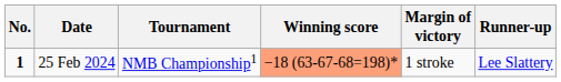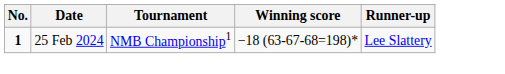 <table class="wikitable" style="font-size:95%;">
 <tr>
 <th>No.</th>
 <th>Date</th>
 <th>Tournament</th>
 <th>Winning score</th>
-<th>Margin of<br>victory</th>
 <th>Runner-up</th>
 </tr>
 <tr>
 <td align=center><strong>1</strong></td>
 <td align=right>25 Feb <a href='#'>2024</a></td>
 <td><a href='#'>NMB Championship</a><sup>1</sup></td>
-<td style="background: lightsalmon;">−18 (63-67-68=198)*</td>
-<td>1 stroke</td>
+<td>−18 (63-67-68=198)*</td>
 <td> <a href='#'>Lee Slattery</a></td>
 </tr>
 </table>
